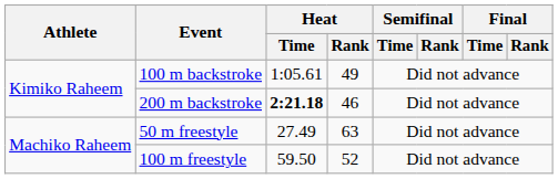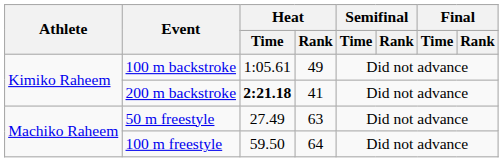 <table class=wikitable style="font-size:90%">
 <tr>
 <th rowspan="2">Athlete</th>
 <th rowspan="2">Event</th>
 <th colspan="2">Heat</th>
 <th colspan="2">Semifinal</th>
 <th colspan="2">Final</th>
 </tr>
 <tr style="font-size:95%">
 <th>Time</th>
 <th>Rank</th>
 <th>Time</th>
 <th>Rank</th>
 <th>Time</th>
 <th>Rank</th>
 </tr>
 <tr align=center>
 <td align=left rowspan=2><a href='#'>Kimiko Raheem</a></td>
 <td align=left><a href='#'>100 m backstroke</a></td>
 <td>1:05.61</td>
 <td>49</td>
 <td colspan=4>Did not advance</td>
 </tr>
 <tr align=center>
 <td align=left><a href='#'>200 m backstroke</a></td>
 <td><strong>2:21.18</strong></td>
-<td>46</td>
+<td>41</td>
 <td colspan=4>Did not advance</td>
 </tr>
 <tr align=center>
 <td align=left rowspan=2><a href='#'>Machiko Raheem</a></td>
 <td align=left><a href='#'>50 m freestyle</a></td>
 <td>27.49</td>
 <td>63</td>
 <td colspan=4>Did not advance</td>
 </tr>
 <tr align=center>
 <td align=left><a href='#'>100 m freestyle</a></td>
 <td>59.50</td>
-<td>52</td>
+<td>64</td>
 <td colspan=4>Did not advance</td>
 </tr>
 </table>
